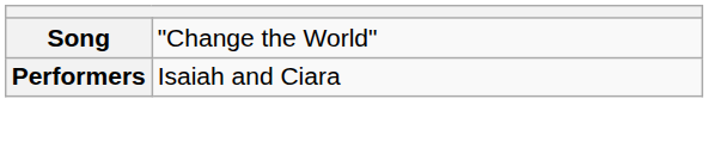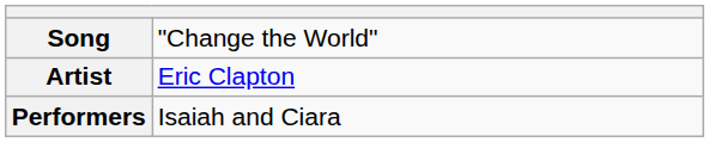 <table class="wikitable" style="font-size: 90%" width=400px>
 <tr>
 <th colspan=2></th>
 </tr>
 <tr>
 <th width=10%>Song</th>
 <td>"Change the World"</td>
 </tr>
 <tr>
+<th width=10%>Artist</th>
+<td><a href='#'>Eric Clapton</a></td>
+</tr>
+<tr>
 <th width=10%>Performers</th>
 <td>Isaiah and Ciara</td>
 </tr>
 </table>
